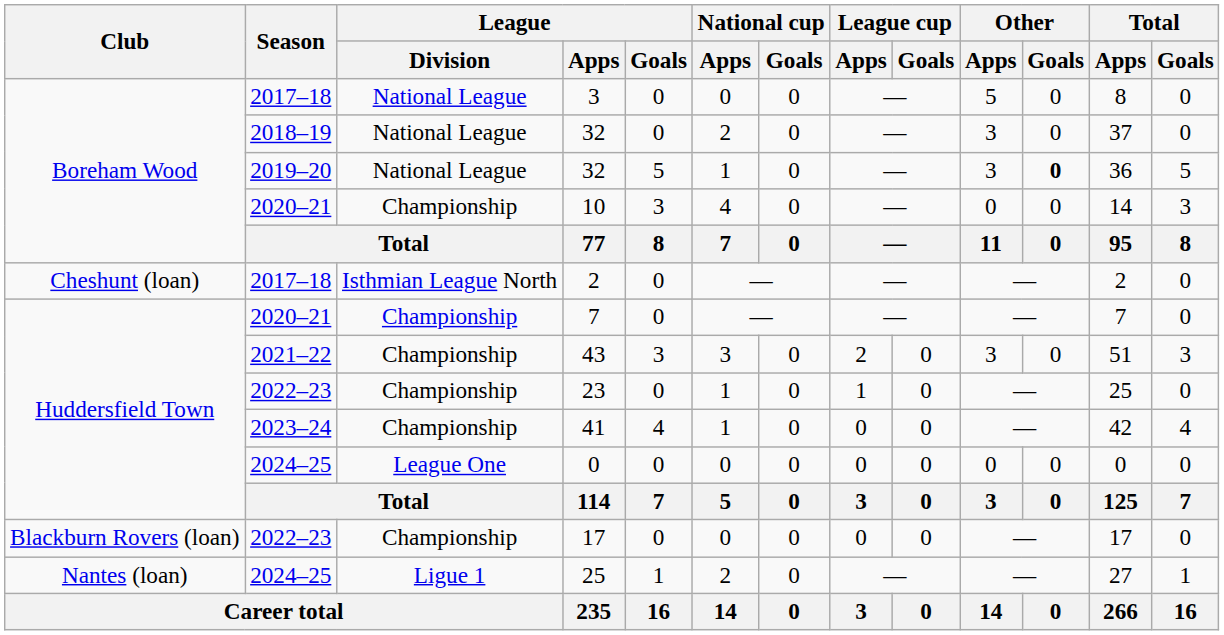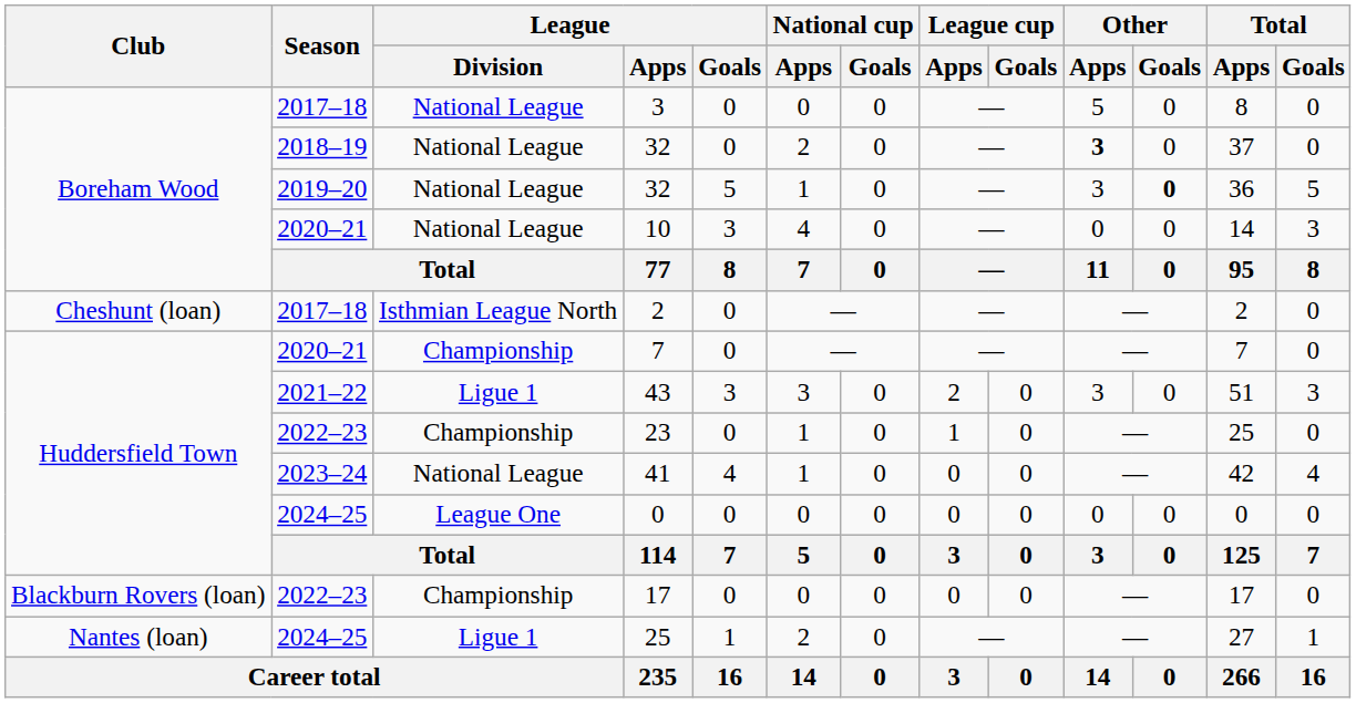 <table class="wikitable" style="text-align: center;">
 <tr>
 <th rowspan="2">Club</th>
 <th rowspan="2">Season</th>
 <th colspan="3">League</th>
 <th colspan="2">National cup</th>
 <th colspan="2">League cup</th>
 <th colspan="2">Other</th>
 <th colspan="2">Total</th>
 </tr>
 <tr>
 <th>Division</th>
 <th>Apps</th>
 <th>Goals</th>
 <th>Apps</th>
 <th>Goals</th>
 <th>Apps</th>
 <th>Goals</th>
 <th>Apps</th>
 <th>Goals</th>
 <th>Apps</th>
 <th>Goals</th>
 </tr>
 <tr>
 <td rowspan="5"><a href='#'>Boreham Wood</a></td>
 <td><a href='#'>2017–18</a></td>
 <td><a href='#'>National League</a></td>
 <td>3</td>
 <td>0</td>
 <td>0</td>
 <td>0</td>
 <td colspan="2">—</td>
 <td>5</td>
 <td>0</td>
 <td>8</td>
 <td>0</td>
 </tr>
 <tr>
 <td><a href='#'>2018–19</a></td>
 <td>National League</td>
 <td>32</td>
 <td>0</td>
 <td>2</td>
 <td>0</td>
 <td colspan="2">—</td>
-<td>3</td>
+<td><strong>3</strong></td>
 <td>0</td>
 <td>37</td>
 <td>0</td>
 </tr>
 <tr>
 <td><a href='#'>2019–20</a></td>
 <td>National League</td>
 <td>32</td>
 <td>5</td>
 <td>1</td>
 <td>0</td>
 <td colspan="2">—</td>
 <td>3</td>
 <td><strong>0</strong></td>
 <td>36</td>
 <td>5</td>
 </tr>
 <tr>
 <td><a href='#'>2020–21</a></td>
-<td>Championship</td>
+<td>National League</td>
 <td>10</td>
 <td>3</td>
 <td>4</td>
 <td>0</td>
 <td colspan="2">—</td>
 <td>0</td>
 <td>0</td>
 <td>14</td>
 <td>3</td>
 </tr>
 <tr>
 <th colspan="2">Total</th>
 <th>77</th>
 <th>8</th>
 <th>7</th>
 <th>0</th>
 <th colspan="2">—</th>
 <th>11</th>
 <th>0</th>
 <th>95</th>
 <th>8</th>
 </tr>
 <tr>
 <td><a href='#'>Cheshunt</a> (loan)</td>
 <td><a href='#'>2017–18</a></td>
 <td><a href='#'>Isthmian League</a> North</td>
 <td>2</td>
 <td>0</td>
 <td colspan="2">—</td>
 <td colspan="2">—</td>
 <td colspan="2">—</td>
 <td>2</td>
 <td>0</td>
 </tr>
 <tr>
 <td rowspan="6"><a href='#'>Huddersfield Town</a></td>
 <td><a href='#'>2020–21</a></td>
 <td><a href='#'>Championship</a></td>
 <td>7</td>
 <td>0</td>
 <td colspan="2">—</td>
 <td colspan="2">—</td>
 <td colspan="2">—</td>
 <td>7</td>
 <td>0</td>
 </tr>
 <tr>
 <td><a href='#'>2021–22</a></td>
-<td>Championship</td>
+<td><a href='#'>Ligue 1</a></td>
 <td>43</td>
 <td>3</td>
 <td>3</td>
 <td>0</td>
 <td>2</td>
 <td>0</td>
 <td>3</td>
 <td>0</td>
 <td>51</td>
 <td>3</td>
 </tr>
 <tr>
 <td><a href='#'>2022–23</a></td>
 <td>Championship</td>
 <td>23</td>
 <td>0</td>
 <td>1</td>
 <td>0</td>
 <td>1</td>
 <td>0</td>
 <td colspan="2">—</td>
 <td>25</td>
 <td>0</td>
 </tr>
 <tr>
 <td><a href='#'>2023–24</a></td>
-<td>Championship</td>
+<td>National League</td>
 <td>41</td>
 <td>4</td>
 <td>1</td>
 <td>0</td>
 <td>0</td>
 <td>0</td>
 <td colspan="2">—</td>
 <td>42</td>
 <td>4</td>
 </tr>
 <tr>
 <td><a href='#'>2024–25</a></td>
 <td><a href='#'>League One</a></td>
 <td>0</td>
 <td>0</td>
 <td>0</td>
 <td>0</td>
 <td>0</td>
 <td>0</td>
 <td>0</td>
 <td>0</td>
 <td>0</td>
 <td>0</td>
 </tr>
 <tr>
 <th colspan="2">Total</th>
 <th>114</th>
 <th>7</th>
 <th>5</th>
 <th>0</th>
 <th>3</th>
 <th>0</th>
 <th>3</th>
 <th>0</th>
 <th>125</th>
 <th>7</th>
 </tr>
 <tr>
 <td><a href='#'>Blackburn Rovers</a> (loan)</td>
 <td><a href='#'>2022–23</a></td>
 <td>Championship</td>
 <td>17</td>
 <td>0</td>
 <td>0</td>
 <td>0</td>
 <td>0</td>
 <td>0</td>
 <td colspan="2">—</td>
 <td>17</td>
 <td>0</td>
 </tr>
 <tr>
 <td><a href='#'>Nantes</a> (loan)</td>
 <td><a href='#'>2024–25</a></td>
 <td><a href='#'>Ligue 1</a></td>
 <td>25</td>
 <td>1</td>
 <td>2</td>
 <td>0</td>
 <td colspan="2">—</td>
 <td colspan="2">—</td>
 <td>27</td>
 <td>1</td>
 </tr>
 <tr>
 <th colspan="3">Career total</th>
 <th>235</th>
 <th>16</th>
 <th>14</th>
 <th>0</th>
 <th>3</th>
 <th>0</th>
 <th>14</th>
 <th>0</th>
 <th>266</th>
 <th>16</th>
 </tr>
 </table>
